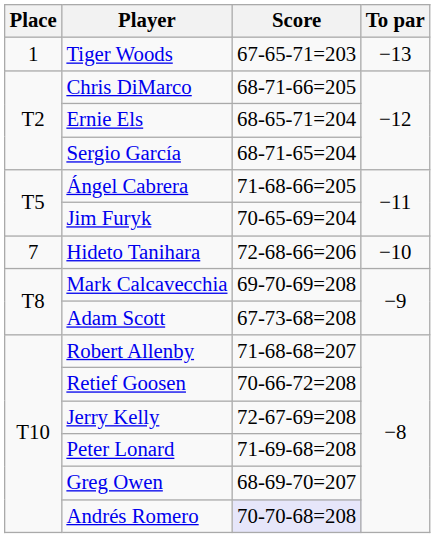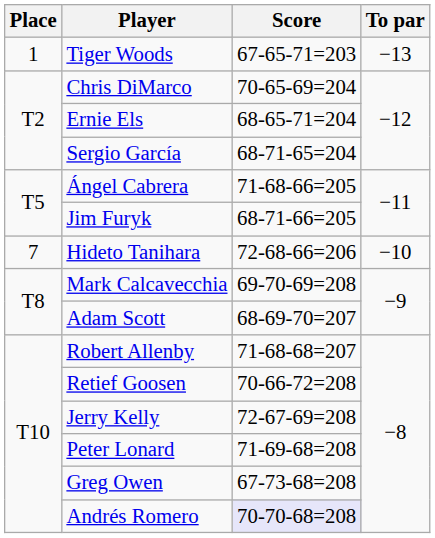 <table class="wikitable">
 <tr>
 <th>Place</th>
 <th>Player</th>
 <th>Score</th>
 <th>To par</th>
 </tr>
 <tr>
 <td align=center>1</td>
 <td> <a href='#'>Tiger Woods</a></td>
 <td>67-65-71=203</td>
 <td align=center>−13</td>
 </tr>
 <tr>
 <td rowspan="3" style="text-align:center;">T2</td>
 <td> <a href='#'>Chris DiMarco</a></td>
-<td>68-71-66=205</td>
+<td>70-65-69=204</td>
 <td rowspan="3" style="text-align:center;">−12</td>
 </tr>
 <tr>
 <td> <a href='#'>Ernie Els</a></td>
 <td>68-65-71=204</td>
 </tr>
 <tr>
 <td> <a href='#'>Sergio García</a></td>
 <td>68-71-65=204</td>
 </tr>
 <tr>
 <td rowspan="2" style="text-align:center;">T5</td>
 <td> <a href='#'>Ángel Cabrera</a></td>
 <td>71-68-66=205</td>
 <td rowspan="2" style="text-align:center;">−11</td>
 </tr>
 <tr>
 <td> <a href='#'>Jim Furyk</a></td>
-<td>70-65-69=204</td>
+<td>68-71-66=205</td>
 </tr>
 <tr>
 <td align=center>7</td>
 <td> <a href='#'>Hideto Tanihara</a></td>
 <td>72-68-66=206</td>
 <td align=center>−10</td>
 </tr>
 <tr>
 <td rowspan="2" style="text-align:center;">T8</td>
 <td> <a href='#'>Mark Calcavecchia</a></td>
 <td>69-70-69=208</td>
 <td rowspan="2" style="text-align:center;">−9</td>
 </tr>
 <tr>
 <td> <a href='#'>Adam Scott</a></td>
-<td>67-73-68=208</td>
+<td>68-69-70=207</td>
 </tr>
 <tr>
 <td rowspan="6" style="text-align:center;">T10</td>
 <td> <a href='#'>Robert Allenby</a></td>
 <td>71-68-68=207</td>
 <td rowspan="6" style="text-align:center;">−8</td>
 </tr>
 <tr>
 <td> <a href='#'>Retief Goosen</a></td>
 <td>70-66-72=208</td>
 </tr>
 <tr>
 <td> <a href='#'>Jerry Kelly</a></td>
 <td>72-67-69=208</td>
 </tr>
 <tr>
 <td> <a href='#'>Peter Lonard</a></td>
 <td>71-69-68=208</td>
 </tr>
 <tr>
 <td> <a href='#'>Greg Owen</a></td>
-<td>68-69-70=207</td>
+<td>67-73-68=208</td>
 </tr>
 <tr>
 <td> <a href='#'>Andrés Romero</a></td>
 <td style="background: lavender;">70-70-68=208</td>
 </tr>
 </table>
